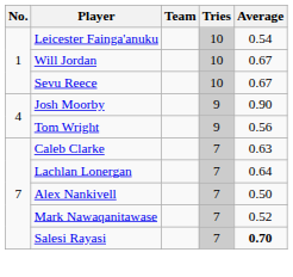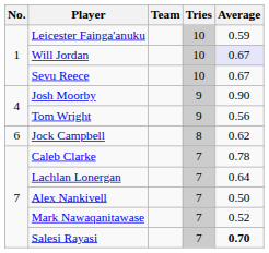 <table class="wikitable sortable" style="text-align:center; font-size:95%">
 <tr>
 <th>No.</th>
 <th>Player</th>
 <th>Team</th>
 <th>Tries</th>
 <th>Average</th>
 </tr>
 <tr>
 <td rowspan="3">1</td>
 <td style="text-align:left;"> <a href='#'>Leicester Fainga'anuku</a></td>
 <td style="text-align:left;"> </td>
 <td style="background:#ccc;">10</td>
-<td>0.54</td>
+<td>0.59</td>
 </tr>
 <tr>
 <td style="text-align:left;"> <a href='#'>Will Jordan</a></td>
 <td style="text-align:left;"> </td>
 <td style="background:#ccc;">10</td>
-<td>0.67</td>
+<td style="background: lavender;">0.67</td>
 </tr>
 <tr>
 <td style="text-align:left;"> <a href='#'>Sevu Reece</a></td>
 <td style="text-align:left;"> </td>
 <td style="background:#ccc;">10</td>
 <td>0.67</td>
 </tr>
 <tr>
 <td rowspan="2">4</td>
 <td style="text-align:left;"> <a href='#'>Josh Moorby</a></td>
 <td style="text-align:left;"> </td>
 <td style="background:#ccc;">9</td>
 <td>0.90</td>
 </tr>
 <tr>
 <td style="text-align:left;"> <a href='#'>Tom Wright</a></td>
 <td style="text-align:left;"> </td>
 <td style="background:#ccc;">9</td>
 <td>0.56</td>
 </tr>
 <tr>
+<td>6</td>
+<td style="text-align:left;"> <a href='#'>Jock Campbell</a></td>
+<td style="text-align:left;"> </td>
+<td style="background:#ccc;">8</td>
+<td>0.62</td>
+</tr>
+<tr>
 <td rowspan="5">7</td>
 <td style="text-align:left;"> <a href='#'>Caleb Clarke</a></td>
 <td style="text-align:left;"> </td>
 <td style="background:#ccc;">7</td>
-<td>0.63</td>
+<td>0.78</td>
 </tr>
 <tr>
 <td style="text-align:left;"> <a href='#'>Lachlan Lonergan</a></td>
 <td style="text-align:left;"> </td>
 <td style="background:#ccc;">7</td>
 <td>0.64</td>
 </tr>
 <tr>
 <td style="text-align:left;"> <a href='#'>Alex Nankivell</a></td>
 <td style="text-align:left;"> </td>
 <td style="background:#ccc;">7</td>
 <td>0.50</td>
 </tr>
 <tr>
 <td style="text-align:left;"> <a href='#'>Mark Nawaqanitawase</a></td>
 <td style="text-align:left;"> </td>
 <td style="background:#ccc;">7</td>
 <td>0.52</td>
 </tr>
 <tr>
 <td style="text-align:left;"> <a href='#'>Salesi Rayasi</a></td>
 <td style="text-align:left;"> </td>
 <td style="background:#ccc;">7</td>
 <td><strong>0.70</strong></td>
 </tr>
 </table>
